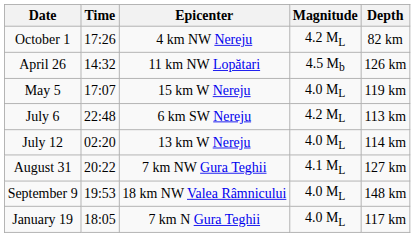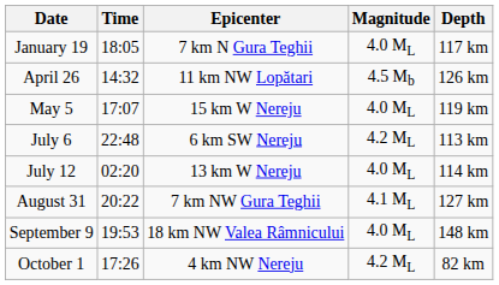 <table class="wikitable sortable" style="text-align:center">
 <tr>
 <th>Date</th>
 <th>Time</th>
 <th>Epicenter</th>
 <th>Magnitude</th>
 <th>Depth</th>
 </tr>
 <tr>
-<td>October 1</td>
-<td>17:26</td>
-<td>4 km NW <a href='#'>Nereju</a></td>
-<td>4.2 M<sub>L</sub></td>
-<td>82 km</td>
+<td>January 19</td>
+<td>18:05</td>
+<td>7 km N <a href='#'>Gura Teghii</a></td>
+<td>4.0 M<sub>L</sub></td>
+<td>117 km</td>
 </tr>
 <tr>
 <td>April 26</td>
 <td>14:32</td>
 <td>11 km NW <a href='#'>Lopătari</a></td>
 <td>4.5 M<sub>b</sub></td>
 <td>126 km</td>
 </tr>
 <tr>
 <td>May 5</td>
 <td>17:07</td>
 <td>15 km W <a href='#'>Nereju</a></td>
 <td>4.0 M<sub>L</sub></td>
 <td>119 km</td>
 </tr>
 <tr>
 <td>July 6</td>
 <td>22:48</td>
 <td>6 km SW <a href='#'>Nereju</a></td>
 <td>4.2 M<sub>L</sub></td>
 <td>113 km</td>
 </tr>
 <tr>
 <td>July 12</td>
 <td>02:20</td>
 <td>13 km W <a href='#'>Nereju</a></td>
 <td>4.0 M<sub>L</sub></td>
 <td>114 km</td>
 </tr>
 <tr>
 <td>August 31</td>
 <td>20:22</td>
 <td>7 km NW <a href='#'>Gura Teghii</a></td>
 <td>4.1 M<sub>L</sub></td>
 <td>127 km</td>
 </tr>
 <tr>
 <td>September 9</td>
 <td>19:53</td>
 <td>18 km NW <a href='#'>Valea Râmnicului</a></td>
 <td>4.0 M<sub>L</sub></td>
 <td>148 km</td>
 </tr>
 <tr>
-<td>January 19</td>
-<td>18:05</td>
-<td>7 km N <a href='#'>Gura Teghii</a></td>
-<td>4.0 M<sub>L</sub></td>
-<td>117 km</td>
+<td>October 1</td>
+<td>17:26</td>
+<td>4 km NW <a href='#'>Nereju</a></td>
+<td>4.2 M<sub>L</sub></td>
+<td>82 km</td>
 </tr>
 </table>
